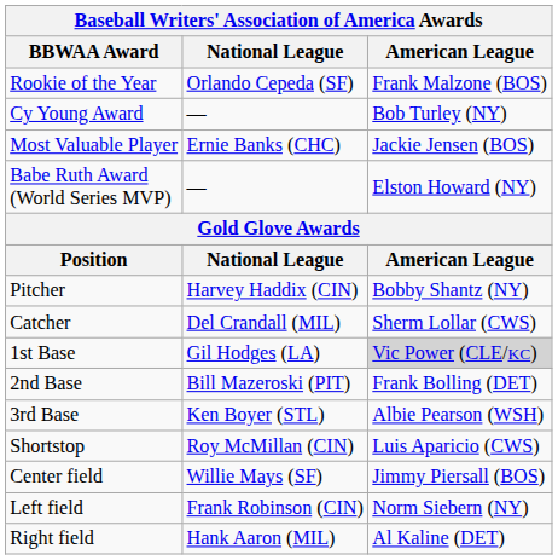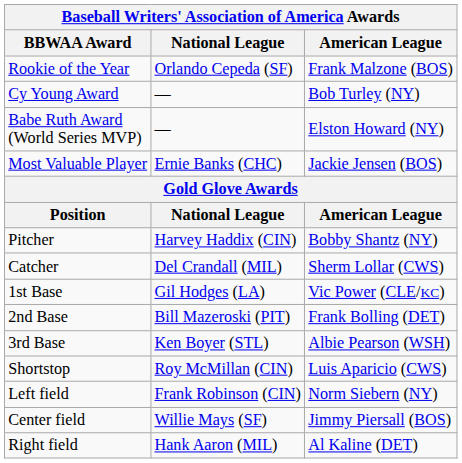 <table class="wikitable">
 <tr>
 <th colspan="3"><a href='#'>Baseball Writers' Association of America</a> Awards</th>
 </tr>
 <tr>
 <th>BBWAA Award</th>
 <th>National League</th>
 <th>American League</th>
 </tr>
 <tr>
 <td><a href='#'>Rookie of the Year</a></td>
 <td><a href='#'>Orlando Cepeda</a> (<a href='#'>SF</a>)</td>
 <td><a href='#'>Frank Malzone</a> (<a href='#'>BOS</a>)</td>
 </tr>
 <tr>
 <td><a href='#'>Cy Young Award</a></td>
 <td>—</td>
 <td><a href='#'>Bob Turley</a> (<a href='#'>NY</a>)</td>
 </tr>
 <tr>
+<td><a href='#'>Babe Ruth Award</a><br>(World Series MVP)</td>
+<td>—</td>
+<td><a href='#'>Elston Howard</a> (<a href='#'>NY</a>)</td>
+</tr>
+<tr>
 <td><a href='#'>Most Valuable Player</a></td>
 <td><a href='#'>Ernie Banks</a> (<a href='#'>CHC</a>)</td>
 <td><a href='#'>Jackie Jensen</a> (<a href='#'>BOS</a>)</td>
-</tr>
-<tr>
-<td><a href='#'>Babe Ruth Award</a><br>(World Series MVP)</td>
-<td>—</td>
-<td><a href='#'>Elston Howard</a> (<a href='#'>NY</a>)</td>
 </tr>
 <tr>
 <th colspan="3"><a href='#'>Gold Glove Awards</a></th>
 </tr>
 <tr>
 <th>Position</th>
 <th>National League</th>
 <th>American League</th>
 </tr>
 <tr>
 <td>Pitcher</td>
 <td><a href='#'>Harvey Haddix</a> (<a href='#'>CIN</a>)</td>
 <td><a href='#'>Bobby Shantz</a> (<a href='#'>NY</a>)</td>
 </tr>
 <tr>
 <td>Catcher</td>
 <td><a href='#'>Del Crandall</a> (<a href='#'>MIL</a>)</td>
 <td><a href='#'>Sherm Lollar</a> (<a href='#'>CWS</a>)</td>
 </tr>
 <tr>
 <td>1st Base</td>
 <td><a href='#'>Gil Hodges</a> (<a href='#'>LA</a>)</td>
-<td style="background: lightgrey;"><a href='#'>Vic Power</a> (<a href='#'>CLE</a>/<small><a href='#'>KC</a></small>)</td>
+<td><a href='#'>Vic Power</a> (<a href='#'>CLE</a>/<small><a href='#'>KC</a></small>)</td>
 </tr>
 <tr>
 <td>2nd Base</td>
 <td><a href='#'>Bill Mazeroski</a> (<a href='#'>PIT</a>)</td>
 <td><a href='#'>Frank Bolling</a> (<a href='#'>DET</a>)</td>
 </tr>
 <tr>
 <td>3rd Base</td>
 <td><a href='#'>Ken Boyer</a> (<a href='#'>STL</a>)</td>
 <td><a href='#'>Albie Pearson</a> (<a href='#'>WSH</a>)</td>
 </tr>
 <tr>
 <td>Shortstop</td>
 <td><a href='#'>Roy McMillan</a> (<a href='#'>CIN</a>)</td>
 <td><a href='#'>Luis Aparicio</a> (<a href='#'>CWS</a>)</td>
 </tr>
 <tr>
+<td>Left field</td>
+<td><a href='#'>Frank Robinson</a> (<a href='#'>CIN</a>)</td>
+<td><a href='#'>Norm Siebern</a> (<a href='#'>NY</a>)</td>
+</tr>
+<tr>
 <td>Center field</td>
 <td><a href='#'>Willie Mays</a> (<a href='#'>SF</a>)</td>
 <td><a href='#'>Jimmy Piersall</a> (<a href='#'>BOS</a>)</td>
-</tr>
-<tr>
-<td>Left field</td>
-<td><a href='#'>Frank Robinson</a> (<a href='#'>CIN</a>)</td>
-<td><a href='#'>Norm Siebern</a> (<a href='#'>NY</a>)</td>
 </tr>
 <tr>
 <td>Right field</td>
 <td><a href='#'>Hank Aaron</a> (<a href='#'>MIL</a>)</td>
 <td><a href='#'>Al Kaline</a> (<a href='#'>DET</a>)</td>
 </tr>
 </table>
